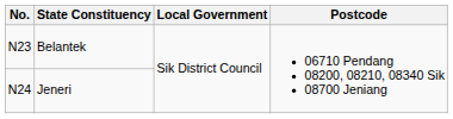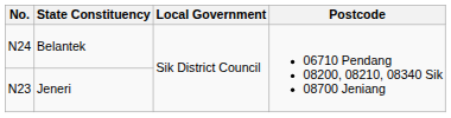 <table class="wikitable">
 <tr>
 <th>No.</th>
 <th>State Constituency</th>
 <th>Local Government</th>
 <th>Postcode</th>
 </tr>
 <tr>
-<td>N23</td>
+<td>N24</td>
 <td>Belantek</td>
 <td rowspan="2">Sik District Council</td>
 <td rowspan="2"><br><ul><li>06710 Pendang</li><li>08200, 08210, 08340 Sik</li><li>08700 Jeniang</li></ul></td>
 </tr>
 <tr>
-<td>N24</td>
+<td>N23</td>
 <td>Jeneri</td>
 </tr>
 </table>
